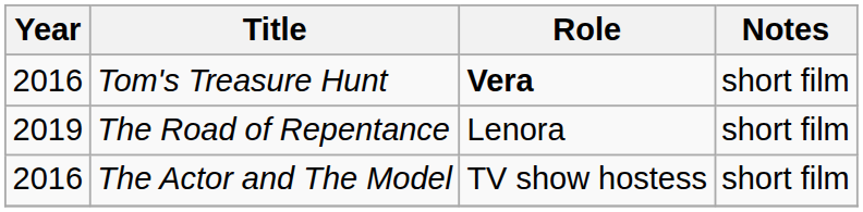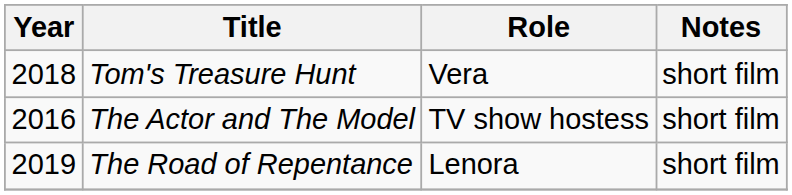 <table class="wikitable">
 <tr>
 <th>Year</th>
 <th>Title</th>
 <th>Role</th>
 <th>Notes</th>
 </tr>
 <tr>
+<td>2018</td>
+<td><em>Tom's Treasure Hunt</em></td>
+<td>Vera</td>
+<td>short film</td>
+</tr>
+<tr>
 <td>2016</td>
-<td><em>Tom's Treasure Hunt</em></td>
-<td><strong>Vera</strong></td>
+<td><em>The Actor and The Model</em></td>
+<td>TV show hostess</td>
 <td>short film</td>
 </tr>
 <tr>
 <td>2019</td>
 <td><em>The Road of Repentance</em></td>
 <td>Lenora</td>
 <td>short film</td>
 </tr>
 <tr>
-<td>2016</td>
-<td><em>The Actor and The Model</em></td>
-<td>TV show hostess</td>
-<td>short film</td>
-</tr>
-<tr>
 </tr>
 </table>
